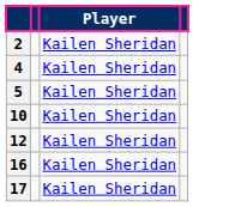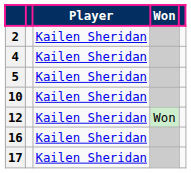 <table class="wikitable sortable" style="text-align:center;">
 <tr>
 <th style="background:#032E62; color:white; border:2px solid #FC1896;" scope="col"></th>
 <th style="background:#032E62; color:white; border:2px solid #FC1896;" scope="col"></th>
 <th style="background:#032E62; color:white; border:2px solid #FC1896;" scope="col">Player</th>
+<th style="background:#032E62; color:white; border:2px solid #FC1896;" scope="col">Won</th>
 <th style="background:#032E62; color:white; border:2px solid #FC1896;" scope="col"></th>
 </tr>
 <tr>
 <th scope="row">2</th>
 <td></td>
 <td><a href='#'>Kailen Sheridan</a></td>
+<td style="background:#ccc;"></td>
 <td></td>
 </tr>
 <tr>
 <th scope="row">4</th>
 <td></td>
 <td><a href='#'>Kailen Sheridan</a></td>
+<td style="background:#ccc;"></td>
 <td></td>
 </tr>
 <tr>
 <th scope="row">5</th>
 <td></td>
 <td><a href='#'>Kailen Sheridan</a></td>
+<td style="background:#ccc;"></td>
 <td></td>
 </tr>
 <tr>
 <th scope="row">10</th>
 <td></td>
 <td><a href='#'>Kailen Sheridan</a></td>
+<td style="background:#ccc;"></td>
 <td></td>
 </tr>
 <tr>
 <th scope="row">12</th>
 <td></td>
 <td><a href='#'>Kailen Sheridan</a></td>
+<td style="background:#cec;">Won</td>
 <td></td>
 </tr>
 <tr>
 <th scope="row">16</th>
 <td></td>
 <td><a href='#'>Kailen Sheridan</a></td>
+<td style="background:#ccc;"></td>
 <td></td>
 </tr>
 <tr>
 <th scope="row">17</th>
 <td></td>
 <td><a href='#'>Kailen Sheridan</a></td>
+<td style="background:#ccc;"></td>
 <td></td>
 </tr>
 </table>
